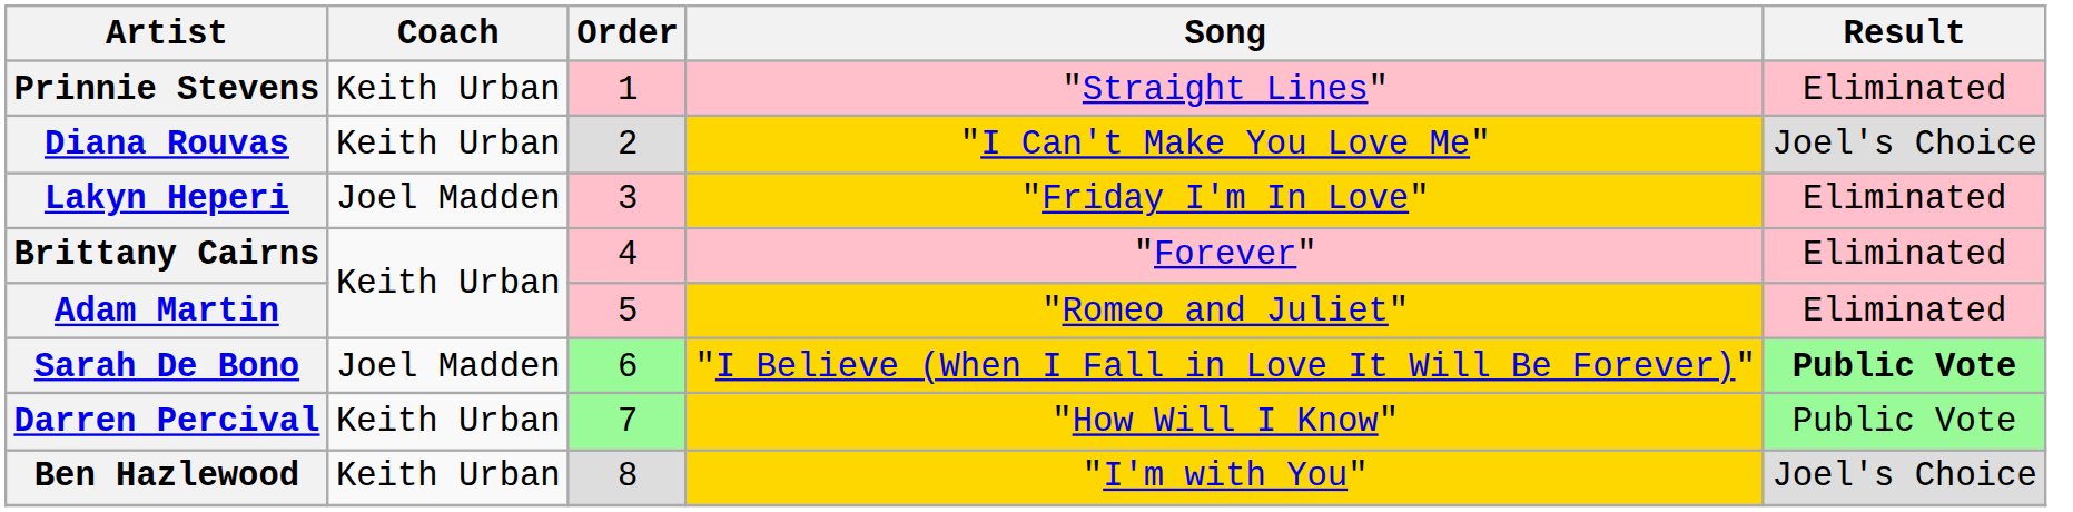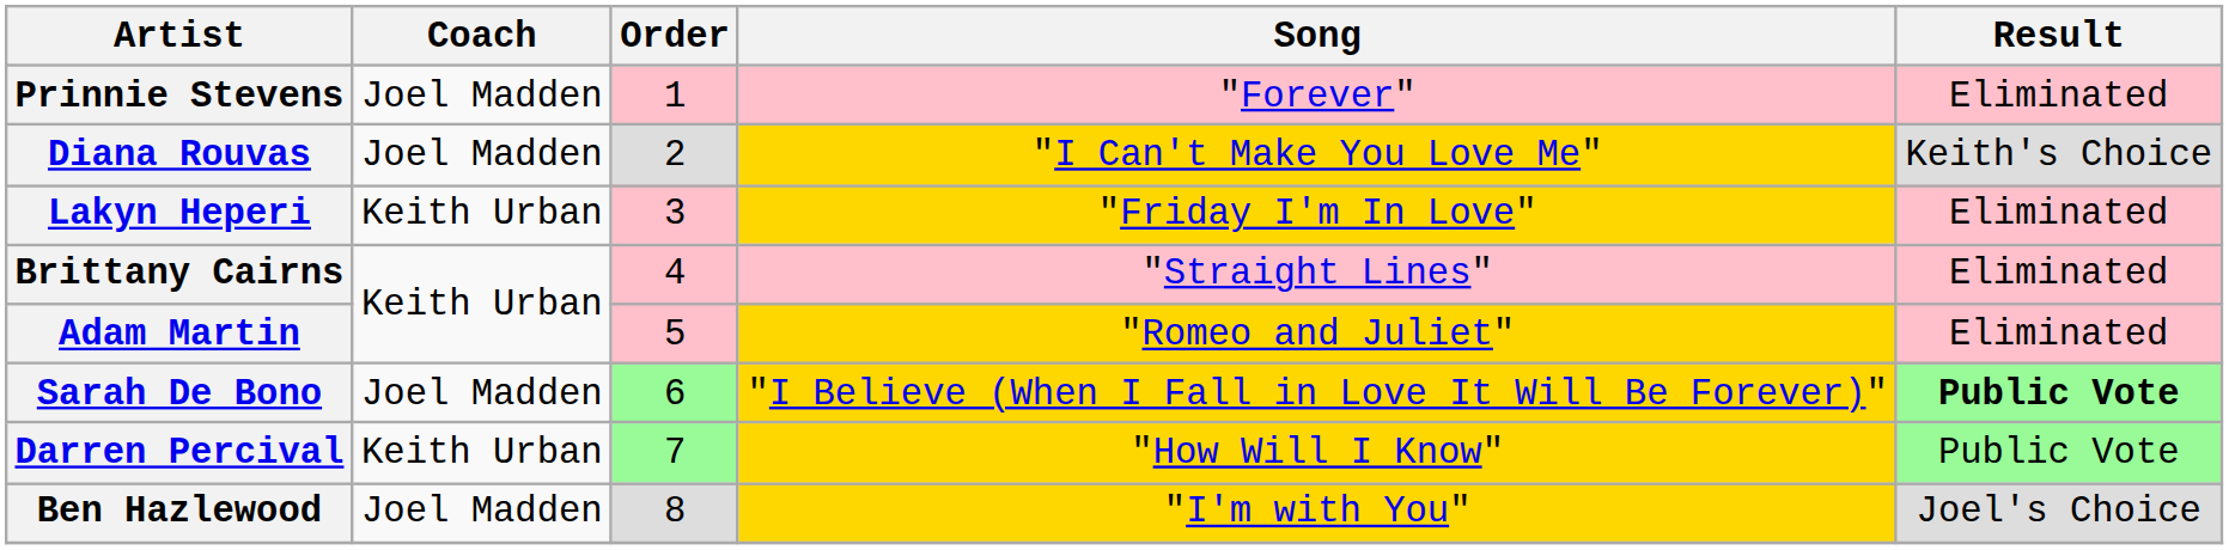 <table class="wikitable plainrowheaders sortable" style="text-align: center; width: auto;">
 <tr>
 <th scope="col">Artist</th>
 <th scope="col">Coach</th>
 <th scope="col">Order</th>
 <th scope="col">Song</th>
 <th scope="col">Result</th>
 </tr>
 <tr>
 <th scope="row">Prinnie Stevens</th>
-<td>Keith Urban</td>
+<td>Joel Madden</td>
 <td bgcolor=pink>1</td>
-<td bgcolor=pink>"<a href='#'>Straight Lines</a>"</td>
+<td bgcolor=pink>"<a href='#'>Forever</a>"</td>
 <td bgcolor=pink>Eliminated</td>
 </tr>
 <tr>
 <th scope="row"><a href='#'>Diana Rouvas</a></th>
-<td>Keith Urban</td>
+<td>Joel Madden</td>
 <td style="background:#ddd;">2</td>
 <td style="background:gold;">"<a href='#'>I Can't Make You Love Me</a>"</td>
-<td style="background:#ddd;">Joel's Choice</td>
+<td style="background:#ddd;">Keith's Choice</td>
 </tr>
 <tr>
 <th scope="row"><a href='#'>Lakyn Heperi</a></th>
-<td>Joel Madden</td>
+<td>Keith Urban</td>
 <td bgcolor=pink>3</td>
 <td style="background:gold;">"<a href='#'>Friday I'm In Love</a>"</td>
 <td bgcolor=pink>Eliminated</td>
 </tr>
 <tr>
 <th scope="row">Brittany Cairns</th>
 <td rowspan=2>Keith Urban</td>
 <td bgcolor=pink>4</td>
-<td bgcolor=pink>"<a href='#'>Forever</a>"</td>
+<td bgcolor=pink>"<a href='#'>Straight Lines</a>"</td>
 <td bgcolor=pink>Eliminated</td>
 </tr>
 <tr>
 <th scope="row"><a href='#'>Adam Martin</a></th>
 <td bgcolor=pink>5</td>
 <td style="background:gold;">"<a href='#'>Romeo and Juliet</a>"</td>
 <td bgcolor=pink>Eliminated</td>
 </tr>
 <tr>
 <th scope="row"><a href='#'>Sarah De Bono</a></th>
 <td>Joel Madden</td>
 <td bgcolor=palegreen>6</td>
 <td style="background:gold;">"<a href='#'>I Believe (When I Fall in Love It Will Be Forever)</a>"</td>
 <td bgcolor=palegreen><strong>Public Vote</strong></td>
 </tr>
 <tr>
 <th scope="row"><a href='#'>Darren Percival</a></th>
 <td>Keith Urban</td>
 <td bgcolor=palegreen>7</td>
 <td style="background:gold;">"<a href='#'>How Will I Know</a>"</td>
 <td bgcolor=palegreen>Public Vote</td>
 </tr>
 <tr>
 <th scope="row">Ben Hazlewood</th>
-<td>Keith Urban</td>
+<td>Joel Madden</td>
 <td style="background:#ddd;">8</td>
 <td style="background:gold;">"<a href='#'>I'm with You</a>"</td>
 <td style="background:#ddd;">Joel's Choice</td>
 </tr>
 <tr>
 </tr>
 </table>
